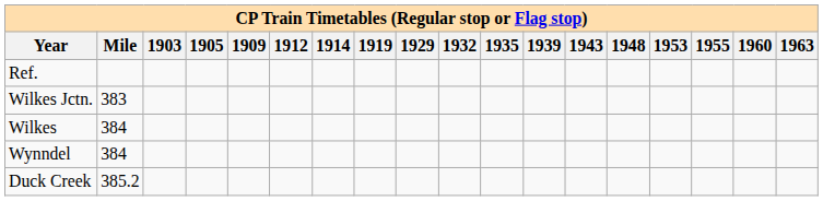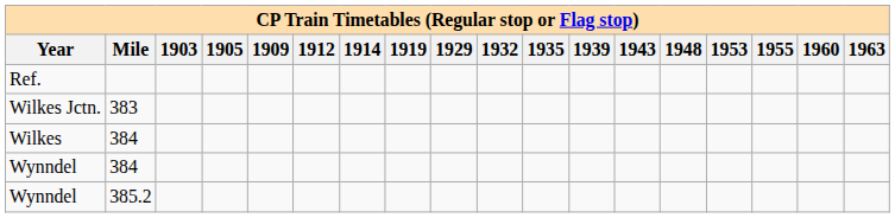 <table class="wikitable">
 <tr>
 <th colspan="18" style="background:#ffdead;">CP Train Timetables (Regular stop or <a href='#'>Flag stop</a>)</th>
 </tr>
 <tr>
 <th>Year</th>
 <th>Mile</th>
 <th>1903</th>
 <th>1905</th>
 <th>1909</th>
 <th>1912</th>
 <th>1914</th>
 <th>1919</th>
 <th>1929</th>
 <th>1932</th>
 <th>1935</th>
 <th>1939</th>
 <th>1943</th>
 <th>1948</th>
 <th>1953</th>
 <th>1955</th>
 <th>1960</th>
 <th>1963</th>
 </tr>
 <tr>
 <td>Ref.</td>
 <td></td>
 <td></td>
 <td></td>
 <td></td>
 <td></td>
 <td></td>
 <td></td>
 <td></td>
 <td></td>
 <td></td>
 <td></td>
 <td></td>
 <td></td>
 <td></td>
 <td></td>
 <td></td>
 <td></td>
 </tr>
 <tr>
 <td>Wilkes Jctn.</td>
 <td>383</td>
 <td></td>
 <td></td>
 <td></td>
 <td></td>
 <td></td>
 <td></td>
 <td></td>
 <td></td>
 <td></td>
 <td></td>
 <td></td>
 <td></td>
 <td></td>
 <td></td>
 <td></td>
 <td></td>
 </tr>
 <tr>
 <td>Wilkes</td>
 <td>384</td>
 <td></td>
 <td></td>
 <td></td>
 <td></td>
 <td></td>
 <td></td>
 <td></td>
 <td></td>
 <td></td>
 <td></td>
 <td></td>
 <td></td>
 <td></td>
 <td></td>
 <td></td>
 <td></td>
 </tr>
 <tr>
 <td>Wynndel</td>
 <td>384</td>
 <td></td>
 <td></td>
 <td></td>
 <td></td>
 <td></td>
 <td></td>
 <td></td>
 <td></td>
 <td></td>
 <td></td>
 <td></td>
 <td></td>
 <td></td>
 <td></td>
 <td></td>
 <td></td>
 </tr>
 <tr>
-<td>Duck Creek</td>
+<td>Wynndel</td>
 <td>385.2</td>
 <td></td>
 <td></td>
 <td></td>
 <td></td>
 <td></td>
 <td></td>
 <td></td>
 <td></td>
 <td></td>
 <td></td>
 <td></td>
 <td></td>
 <td></td>
 <td></td>
 <td></td>
 <td></td>
 </tr>
 </table>
